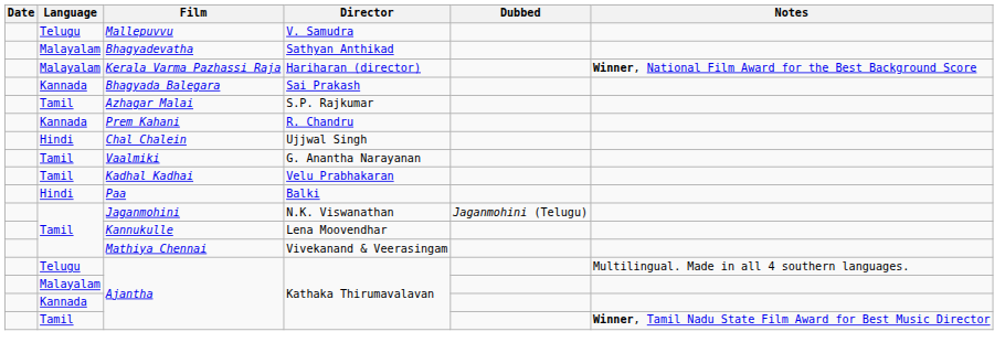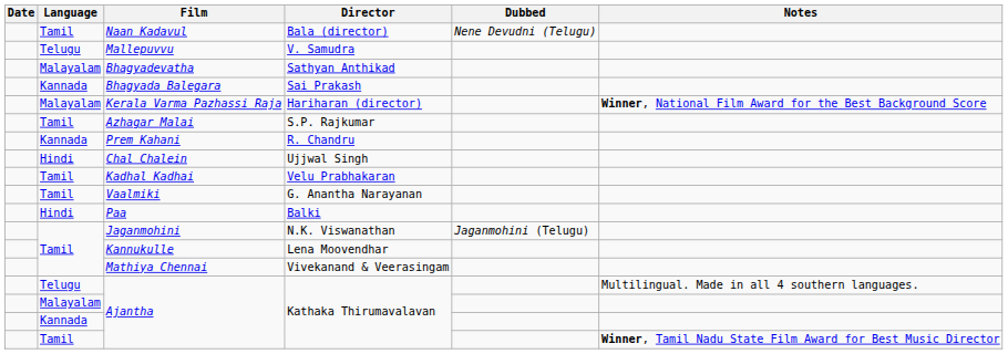 <table class="wikitable sortable" style="font-size:95%;">
 <tr>
 <th>Date</th>
 <th>Language</th>
 <th>Film</th>
 <th>Director</th>
 <th>Dubbed</th>
 <th>Notes</th>
+</tr>
+<tr>
+<td></td>
+<td><a href='#'>Tamil</a></td>
+<td><em><a href='#'>Naan Kadavul</a></em></td>
+<td><a href='#'>Bala (director)</a></td>
+<td><em>Nene Devudni (Telugu)</em></td>
+<td></td>
 </tr>
 <tr>
 <td></td>
 <td><a href='#'>Telugu</a></td>
 <td><em><a href='#'>Mallepuvvu</a></em></td>
 <td><a href='#'>V. Samudra</a></td>
 <td></td>
 <td></td>
 </tr>
 <tr>
 <td></td>
 <td><a href='#'>Malayalam</a></td>
 <td><em><a href='#'>Bhagyadevatha</a></em></td>
 <td><a href='#'>Sathyan Anthikad</a></td>
 <td></td>
 <td></td>
 </tr>
 <tr>
 <td></td>
+<td><a href='#'>Kannada</a></td>
+<td><em><a href='#'>Bhagyada Balegara</a></em></td>
+<td><a href='#'>Sai Prakash</a></td>
+<td></td>
+<td></td>
+</tr>
+<tr>
+<td></td>
 <td><a href='#'>Malayalam</a></td>
 <td><em><a href='#'>Kerala Varma Pazhassi Raja</a></em></td>
 <td><a href='#'>Hariharan (director)</a></td>
 <td></td>
 <td><strong>Winner</strong>, <a href='#'>National Film Award for the Best Background Score</a></td>
-</tr>
-<tr>
-<td></td>
-<td><a href='#'>Kannada</a></td>
-<td><em><a href='#'>Bhagyada Balegara</a></em></td>
-<td><a href='#'>Sai Prakash</a></td>
-<td></td>
-<td></td>
 </tr>
 <tr>
 <td></td>
 <td><a href='#'>Tamil</a></td>
 <td><em><a href='#'>Azhagar Malai</a></em></td>
 <td>S.P. Rajkumar</td>
 <td></td>
 <td></td>
 </tr>
 <tr>
 <td></td>
 <td><a href='#'>Kannada</a></td>
 <td><em><a href='#'>Prem Kahani</a></em></td>
 <td><a href='#'>R. Chandru</a></td>
 <td></td>
 <td></td>
 </tr>
 <tr>
 <td></td>
 <td><a href='#'>Hindi</a></td>
 <td><em><a href='#'>Chal Chalein</a></em></td>
 <td>Ujjwal Singh</td>
 <td></td>
 <td></td>
 </tr>
 <tr>
 <td></td>
 <td><a href='#'>Tamil</a></td>
-<td><em><a href='#'>Vaalmiki</a></em></td>
-<td>G. Anantha Narayanan</td>
+<td><em><a href='#'>Kadhal Kadhai</a></em></td>
+<td><a href='#'>Velu Prabhakaran</a></td>
 <td></td>
 <td></td>
 </tr>
 <tr>
 <td></td>
 <td><a href='#'>Tamil</a></td>
-<td><em><a href='#'>Kadhal Kadhai</a></em></td>
-<td><a href='#'>Velu Prabhakaran</a></td>
+<td><em><a href='#'>Vaalmiki</a></em></td>
+<td>G. Anantha Narayanan</td>
 <td></td>
 <td></td>
 </tr>
 <tr>
 <td></td>
 <td><a href='#'>Hindi</a></td>
 <td><em><a href='#'>Paa</a></em></td>
 <td><a href='#'>Balki</a></td>
 <td></td>
 <td></td>
 </tr>
 <tr>
 <td></td>
 <td rowspan="3"><a href='#'>Tamil</a></td>
 <td><em><a href='#'>Jaganmohini</a></em></td>
 <td>N.K. Viswanathan</td>
 <td><em>Jaganmohini</em> (Telugu)</td>
 <td></td>
 </tr>
 <tr>
 <td></td>
 <td><em><a href='#'>Kannukulle</a></em></td>
 <td>Lena Moovendhar</td>
 <td></td>
 <td></td>
 </tr>
 <tr>
 <td></td>
 <td><em><a href='#'>Mathiya Chennai</a></em></td>
 <td>Vivekanand & Veerasingam</td>
 <td></td>
 <td></td>
 </tr>
 <tr>
 <td></td>
 <td><a href='#'>Telugu</a></td>
 <td rowspan="4"><em><a href='#'>Ajantha</a></em></td>
 <td rowspan="4">Kathaka Thirumavalavan</td>
 <td></td>
 <td>Multilingual. Made in all 4 southern languages.</td>
 </tr>
 <tr>
 <td></td>
 <td><a href='#'>Malayalam</a></td>
 <td></td>
 <td></td>
 </tr>
 <tr>
 <td></td>
 <td><a href='#'>Kannada</a></td>
 <td></td>
 <td></td>
 </tr>
 <tr>
 <td></td>
 <td><a href='#'>Tamil</a></td>
 <td></td>
 <td><strong>Winner</strong>, <a href='#'>Tamil Nadu State Film Award for Best Music Director</a></td>
 </tr>
 </table>
